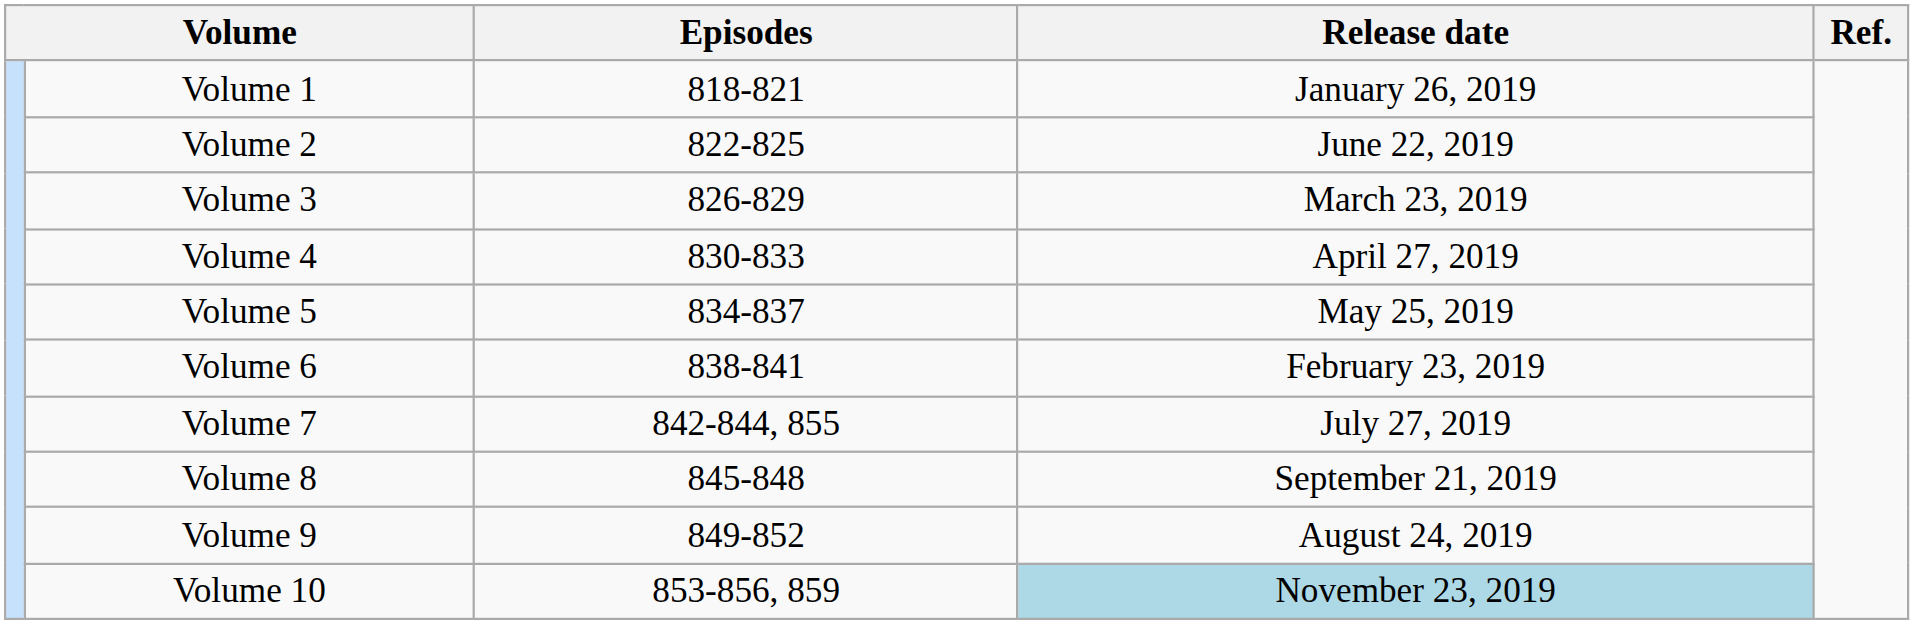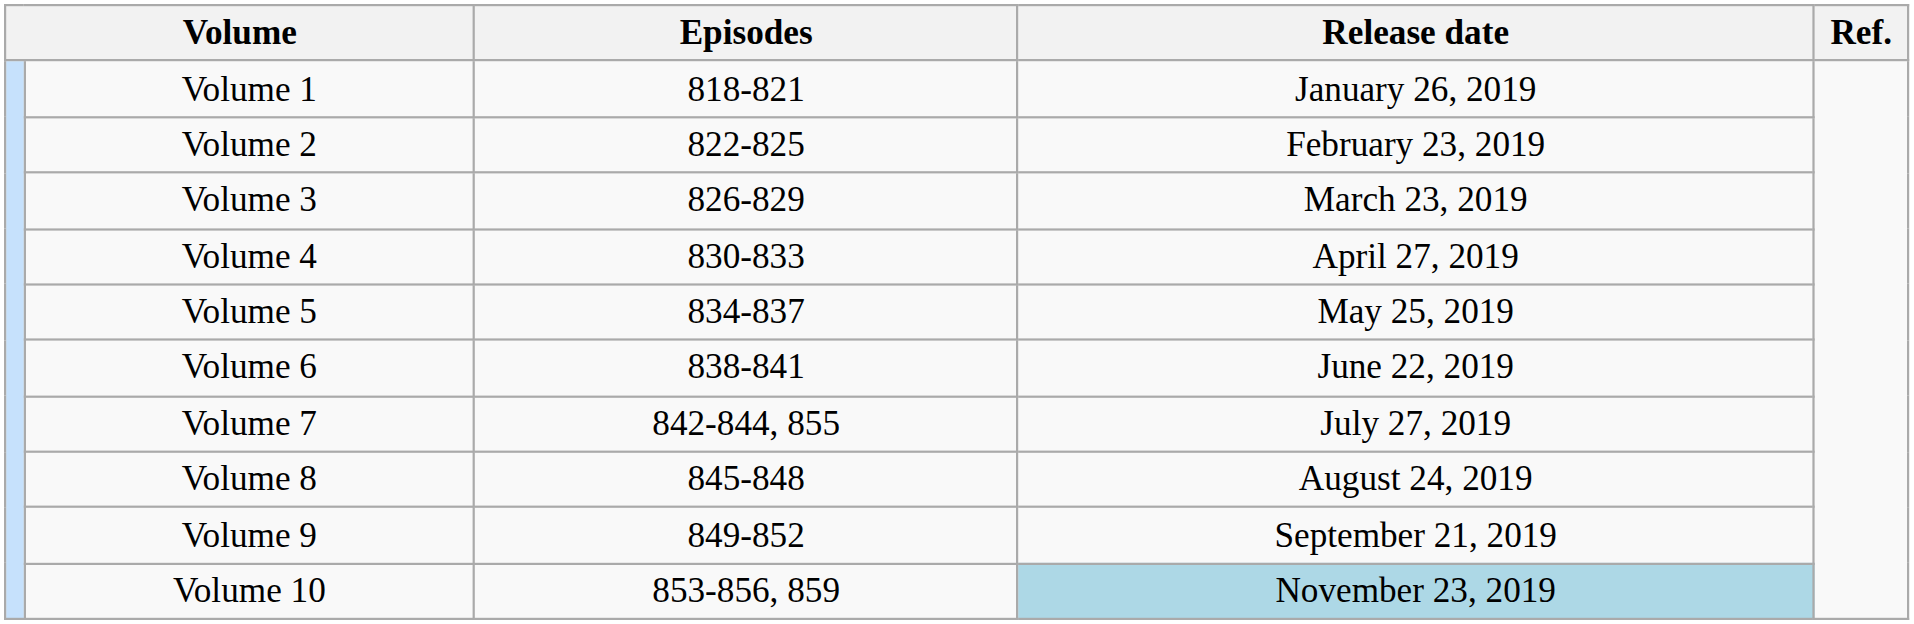 <table class="wikitable" style="text-align: center; width: 98%;">
 <tr>
 <th colspan="2" scope="column">Volume</th>
 <th scope="column">Episodes</th>
 <th scope="column">Release date</th>
 <th scope="column" width="5%">Ref.</th>
 </tr>
 <tr>
 <td rowspan="10" width="1%" style="background: #C6E1FC;"></td>
 <td>Volume 1</td>
 <td>818-821</td>
 <td>January 26, 2019</td>
 <td rowspan="10"></td>
 </tr>
 <tr>
 <td>Volume 2</td>
 <td>822-825</td>
-<td>June 22, 2019</td>
+<td>February 23, 2019</td>
 </tr>
 <tr>
 <td>Volume 3</td>
 <td>826-829</td>
 <td>March 23, 2019</td>
 </tr>
 <tr>
 <td>Volume 4</td>
 <td>830-833</td>
 <td>April 27, 2019</td>
 </tr>
 <tr>
 <td>Volume 5</td>
 <td>834-837</td>
 <td>May 25, 2019</td>
 </tr>
 <tr>
 <td>Volume 6</td>
 <td>838-841</td>
-<td>February 23, 2019</td>
+<td>June 22, 2019</td>
 </tr>
 <tr>
 <td>Volume 7</td>
 <td>842-844, 855</td>
 <td>July 27, 2019</td>
 </tr>
 <tr>
 <td>Volume 8</td>
 <td>845-848</td>
-<td>September 21, 2019</td>
+<td>August 24, 2019</td>
 </tr>
 <tr>
 <td>Volume 9</td>
 <td>849-852</td>
-<td>August 24, 2019</td>
+<td>September 21, 2019</td>
 </tr>
 <tr>
 <td>Volume 10</td>
 <td>853-856, 859</td>
 <td style="background: lightblue;">November 23, 2019</td>
 </tr>
 </table>
